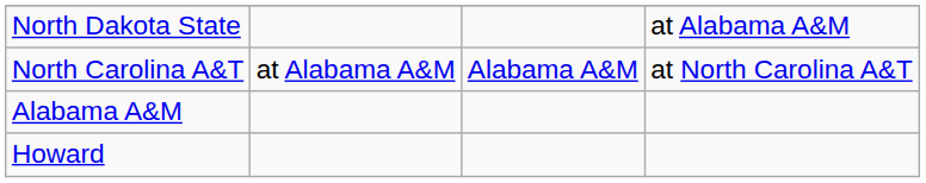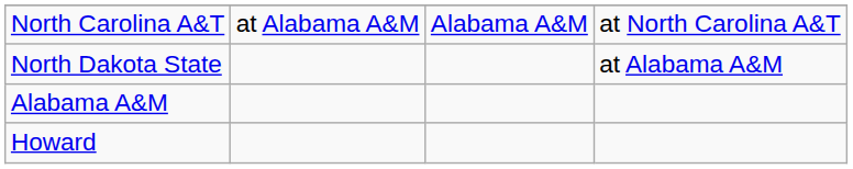 <table class="wikitable">
 <tr>
+</tr>
+<tr>
+<td><a href='#'>North Carolina A&T</a></td>
+<td>at <a href='#'>Alabama A&M</a></td>
+<td><a href='#'>Alabama A&M</a></td>
+<td>at <a href='#'>North Carolina A&T</a></td>
 </tr>
 <tr>
 <td><a href='#'>North Dakota State</a></td>
 <td></td>
 <td></td>
 <td>at <a href='#'>Alabama A&M</a></td>
-</tr>
-<tr>
-<td><a href='#'>North Carolina A&T</a></td>
-<td>at <a href='#'>Alabama A&M</a></td>
-<td><a href='#'>Alabama A&M</a></td>
-<td>at <a href='#'>North Carolina A&T</a></td>
 </tr>
 <tr>
 <td><a href='#'>Alabama A&M</a></td>
 <td></td>
 <td></td>
 <td></td>
 </tr>
 <tr>
 <td><a href='#'>Howard</a></td>
 <td></td>
 <td></td>
 <td></td>
 </tr>
 </table>
